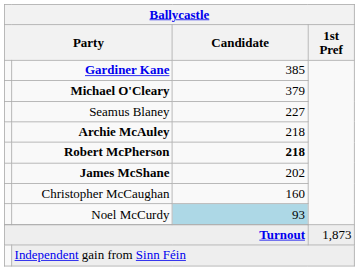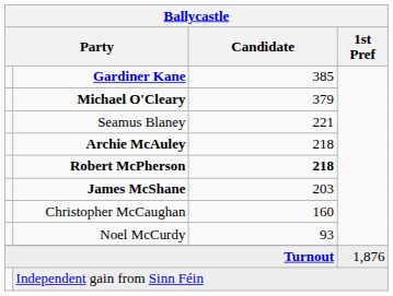 <table class="wikitable">
 <tr>
 <th colspan="4" align="center"><a href='#'>Ballycastle</a></th>
 </tr>
 <tr>
 <th colspan="2" align="center" width=200>Party</th>
 <th width=160>Candidate</th>
 <th width=50>1st Pref</th>
 </tr>
 <tr>
 <td></td>
 <td align="right"><strong><a href='#'>Gardiner Kane</a></strong></td>
 <td align="right">385</td>
 </tr>
 <tr>
 <td></td>
 <td align="right"><strong>Michael O'Cleary</strong></td>
 <td align="right">379</td>
 </tr>
 <tr>
 <td></td>
 <td align="right">Seamus Blaney</td>
-<td align="right">227</td>
+<td align="right">221</td>
 </tr>
 <tr>
 <td></td>
 <td align="right"><strong>Archie McAuley</strong></td>
 <td align="right">218</td>
 </tr>
 <tr>
 <td></td>
 <td align="right"><strong>Robert McPherson</strong></td>
 <td align="right"><strong>218</strong></td>
 </tr>
 <tr>
 <td></td>
 <td align="right"><strong>James McShane</strong></td>
-<td align="right">202</td>
+<td align="right">203</td>
 </tr>
 <tr>
 <td></td>
 <td align="right">Christopher McCaughan</td>
 <td align="right">160</td>
 </tr>
 <tr>
 <td></td>
 <td align="right">Noel McCurdy</td>
-<td align="right" style="background: lightblue;">93</td>
+<td align="right">93</td>
 </tr>
 <tr>
 </tr>
 <tr bgcolor="EEEEEE">
 <td colspan=3 align="right"><strong><a href='#'>Turnout</a></strong></td>
-<td align="right">1,873</td>
+<td align="right">1,876</td>
 </tr>
 <tr>
 <td bgcolor=></td>
 <td colspan=3 bgcolor="EEEEEE"><a href='#'>Independent</a> gain from <a href='#'>Sinn Féin</a></td>
 </tr>
 </table>
